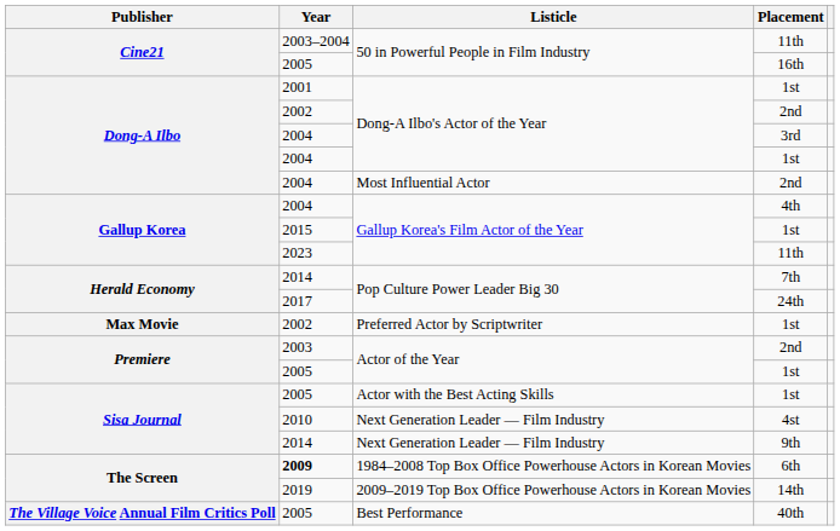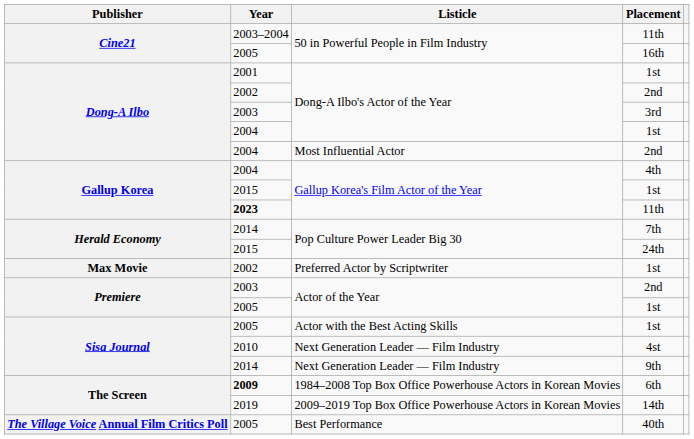 <table class="wikitable plainrowheaders sortable" style="text-align:left">
 <tr>
 <th scope="col">Publisher</th>
 <th scope="col">Year</th>
 <th scope="col">Listicle</th>
 <th scope="col">Placement</th>
 <th scope="col" class="unsortable"></th>
 </tr>
 <tr>
 <th rowspan="2" scope="row"><em><a href='#'>Cine21</a></em></th>
 <td>2003–2004</td>
 <td rowspan="2">50 in Powerful People in Film Industry</td>
 <td style="text-align:center">11th</td>
 <td style="text-align:center"></td>
 </tr>
 <tr>
 <td>2005</td>
 <td style="text-align:center">16th</td>
 <td style="text-align:center"></td>
 </tr>
 <tr>
 <th rowspan="5" scope="row"><em><a href='#'>Dong-A Ilbo</a></em></th>
 <td>2001</td>
 <td rowspan="4">Dong-A Ilbo's Actor of the Year</td>
 <td style="text-align:center">1st</td>
 <td style="text-align:center"></td>
 </tr>
 <tr>
 <td>2002</td>
 <td style="text-align:center">2nd</td>
 <td style="text-align:center"></td>
 </tr>
 <tr>
-<td>2004</td>
+<td>2003</td>
 <td style="text-align:center">3rd</td>
 <td style="text-align:center"></td>
 </tr>
 <tr>
 <td>2004</td>
 <td style="text-align:center">1st</td>
 <td style="text-align:center"></td>
 </tr>
 <tr>
 <td>2004</td>
 <td>Most Influential Actor</td>
 <td style="text-align:center">2nd</td>
 <td style="text-align:center"></td>
 </tr>
 <tr>
 <th rowspan="3" scope="row"><a href='#'>Gallup Korea</a></th>
 <td>2004</td>
 <td rowspan="3"><a href='#'>Gallup Korea's Film Actor of the Year</a></td>
 <td style="text-align:center">4th</td>
 <td style="text-align:center"></td>
 </tr>
 <tr>
 <td>2015</td>
 <td style="text-align:center">1st</td>
 <td style="text-align:center"></td>
 </tr>
 <tr>
-<td>2023</td>
+<td><strong>2023</strong></td>
 <td style="text-align:center">11th</td>
 <td style="text-align:center"></td>
 </tr>
 <tr>
 <th rowspan="2" scope="row"><em>Herald Economy</em></th>
 <td>2014</td>
 <td rowspan="2">Pop Culture Power Leader Big 30</td>
 <td style="text-align:center">7th</td>
 <td style="text-align:center"></td>
 </tr>
 <tr>
-<td>2017</td>
+<td>2015</td>
 <td style="text-align:center">24th</td>
 <td style="text-align:center"></td>
 </tr>
 <tr>
 <th rowspan="1" scope="row">Max Movie</th>
 <td>2002</td>
 <td>Preferred Actor by Scriptwriter</td>
 <td style="text-align:center">1st</td>
 <td style="text-align:center"></td>
 </tr>
 <tr>
 <th rowspan="2" scope="row"><em>Premiere</em></th>
 <td>2003</td>
 <td rowspan="2">Actor of the Year</td>
 <td style="text-align:center">2nd</td>
 <td style="text-align:center"></td>
 </tr>
 <tr>
 <td>2005</td>
 <td style="text-align:center">1st</td>
 <td style="text-align:center"></td>
 </tr>
 <tr>
 <th rowspan="3" scope="row"><em><a href='#'>Sisa Journal</a></em></th>
 <td>2005</td>
 <td>Actor with the Best Acting Skills</td>
 <td style="text-align:center">1st</td>
 <td style="text-align:center"></td>
 </tr>
 <tr>
 <td>2010</td>
 <td>Next Generation Leader — Film Industry</td>
 <td style="text-align:center">4st</td>
 <td style="text-align:center"></td>
 </tr>
 <tr>
 <td>2014</td>
 <td>Next Generation Leader — Film Industry</td>
 <td style="text-align:center">9th</td>
 <td style="text-align:center"></td>
 </tr>
 <tr>
 <th scope="row" rowspan="2">The Screen</th>
 <td><strong>2009</strong></td>
 <td>1984–2008 Top Box Office Powerhouse Actors in Korean Movies</td>
 <td style="text-align:center">6th</td>
 <td style="text-align:center"></td>
 </tr>
 <tr>
 <td>2019</td>
 <td>2009–2019 Top Box Office Powerhouse Actors in Korean Movies</td>
 <td style="text-align:center">14th</td>
 <td style="text-align:center"></td>
 </tr>
 <tr>
 <th scope="row"><em><a href='#'>The Village Voice</a></em> <a href='#'>Annual Film Critics Poll</a></th>
 <td>2005</td>
 <td>Best Performance</td>
 <td style="text-align:center">40th</td>
 <td></td>
 </tr>
 </table>
